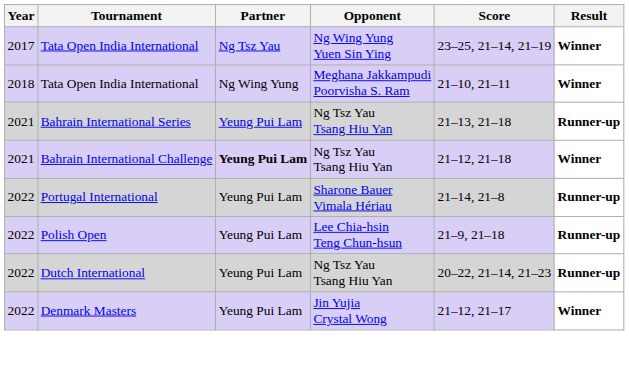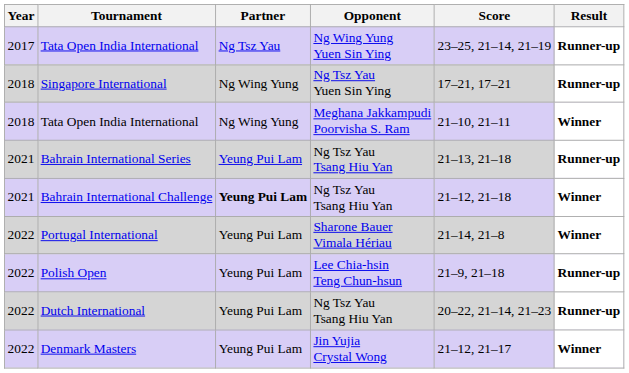 <table class="sortable wikitable" style="font-size: 90%;">
 <tr>
 <th>Year</th>
 <th>Tournament</th>
 <th>Partner</th>
 <th>Opponent</th>
 <th>Score</th>
 <th>Result</th>
 </tr>
 <tr style="background:#D8CEF6">
 <td align="center">2017</td>
 <td align="left"><a href='#'>Tata Open India International</a></td>
 <td align="left"> <a href='#'>Ng Tsz Yau</a></td>
 <td align="left"> <a href='#'>Ng Wing Yung</a><br> <a href='#'>Yuen Sin Ying</a></td>
 <td align="left">23–25, 21–14, 21–19</td>
-<td style="text-align:left; background:white"> <strong>Winner</strong></td>
+<td style="text-align:left; background:white"> <strong>Runner-up</strong></td>
+</tr>
+<tr style="background:#D5D5D5">
+<td align="center">2018</td>
+<td align="left"><a href='#'>Singapore International</a></td>
+<td align="left"> Ng Wing Yung</td>
+<td align="left"> <a href='#'>Ng Tsz Yau</a><br> Yuen Sin Ying</td>
+<td align="left">17–21, 17–21</td>
+<td style="text-align:left; background:white"> <strong>Runner-up</strong></td>
 </tr>
 <tr style="background:#D8CEF6">
 <td align="center">2018</td>
 <td align="left">Tata Open India International</td>
 <td align="left"> Ng Wing Yung</td>
 <td align="left"> <a href='#'>Meghana Jakkampudi</a><br> <a href='#'>Poorvisha S. Ram</a></td>
 <td align="left">21–10, 21–11</td>
 <td style="text-align:left; background:white"> <strong>Winner</strong></td>
 </tr>
 <tr style="background:#D5D5D5">
 <td align="center">2021</td>
 <td align="left"><a href='#'>Bahrain International Series</a></td>
 <td align="left"> <a href='#'>Yeung Pui Lam</a></td>
 <td align="left"> Ng Tsz Yau<br> <a href='#'>Tsang Hiu Yan</a></td>
 <td align="left">21–13, 21–18</td>
 <td style="text-align:left; background:white"> <strong>Runner-up</strong></td>
 </tr>
 <tr style="background:#D8CEF6">
 <td align="center">2021</td>
 <td align="left"><a href='#'>Bahrain International Challenge</a></td>
 <td align="left"><strong> Yeung Pui Lam</strong></td>
 <td align="left"> Ng Tsz Yau<br> Tsang Hiu Yan</td>
 <td align="left">21–12, 21–18</td>
 <td style="text-align:left; background:white"> <strong>Winner</strong></td>
 </tr>
 <tr style="background:#D5D5D5">
 <td align="center">2022</td>
 <td align="left"><a href='#'>Portugal International</a></td>
 <td align="left"> Yeung Pui Lam</td>
 <td align="left"> <a href='#'>Sharone Bauer</a><br> <a href='#'>Vimala Hériau</a></td>
 <td align="left">21–14, 21–8</td>
-<td style="text-align:left; background:white"> <strong>Runner-up</strong></td>
+<td style="text-align:left; background:white"> <strong>Winner</strong></td>
 </tr>
 <tr style="background:#D8CEF6">
 <td align="center">2022</td>
 <td align="left"><a href='#'>Polish Open</a></td>
 <td align="left"> Yeung Pui Lam</td>
 <td align="left"> <a href='#'>Lee Chia-hsin</a><br> <a href='#'>Teng Chun-hsun</a></td>
 <td align="left">21–9, 21–18</td>
 <td style="text-align:left; background:white"> <strong>Runner-up</strong></td>
 </tr>
 <tr style="background:#D5D5D5">
 <td align="center">2022</td>
 <td align="left"><a href='#'>Dutch International</a></td>
 <td align="left"> Yeung Pui Lam</td>
 <td align="left"> Ng Tsz Yau<br> Tsang Hiu Yan</td>
 <td align="left">20–22, 21–14, 21–23</td>
 <td style="text-align:left; background:white"> <strong>Runner-up</strong></td>
 </tr>
 <tr style="background:#D8CEF6">
 <td align="center">2022</td>
 <td align="left"><a href='#'>Denmark Masters</a></td>
 <td align="left"> Yeung Pui Lam</td>
 <td align="left"> <a href='#'>Jin Yujia</a><br> <a href='#'>Crystal Wong</a></td>
 <td align="left">21–12, 21–17</td>
 <td style="text-align:left; background:white"> <strong>Winner</strong></td>
 </tr>
 </table>
